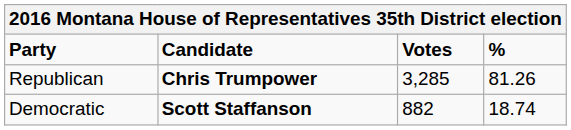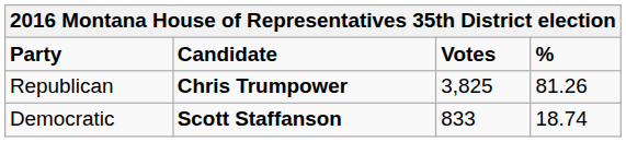 <table class="wikitable">
 <tr>
 <th colspan="4">2016 Montana House of Representatives 35th District election</th>
 </tr>
 <tr>
 <td><strong>Party</strong></td>
 <td><strong>Candidate</strong></td>
 <td><strong>Votes</strong></td>
 <td><strong>%</strong></td>
 </tr>
 <tr>
 <td>Republican</td>
 <td><strong>Chris Trumpower</strong></td>
-<td>3,285</td>
+<td>3,825</td>
 <td>81.26</td>
 </tr>
 <tr>
 <td>Democratic</td>
 <td><strong>Scott Staffanson</strong></td>
-<td>882</td>
+<td>833</td>
 <td>18.74</td>
 </tr>
 </table>
